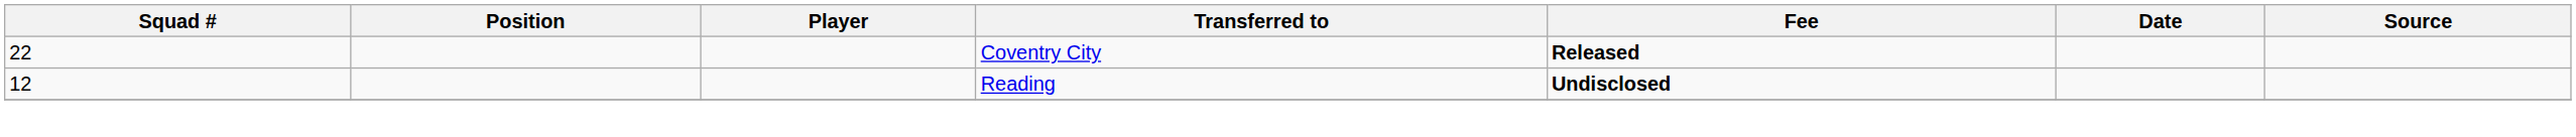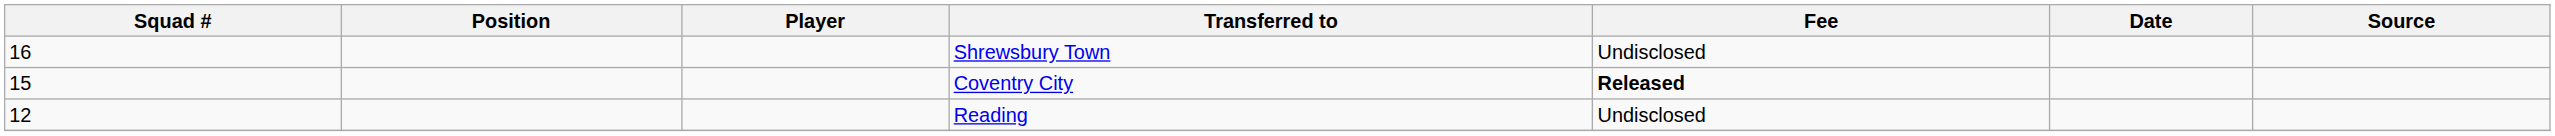 <table width=98% class="wikitable sortable" style="text-align:center; font-size:95%; text-align:left">
 <tr>
 <th>Squad #</th>
 <th>Position</th>
 <th>Player</th>
 <th>Transferred to</th>
 <th>Fee</th>
 <th>Date</th>
 <th>Source</th>
 </tr>
 <tr>
-<td>22</td>
+<td>16</td>
+<td></td>
+<td></td>
+<td> <a href='#'>Shrewsbury Town</a></td>
+<td>Undisclosed</td>
+<td></td>
+<td></td>
+</tr>
+<tr>
+<td>15</td>
 <td></td>
 <td></td>
 <td> <a href='#'>Coventry City</a></td>
 <td><strong>Released</strong></td>
 <td></td>
 <td></td>
 </tr>
 <tr>
 <td>12</td>
 <td></td>
 <td></td>
 <td> <a href='#'>Reading</a></td>
-<td><strong>Undisclosed</strong></td>
+<td>Undisclosed</td>
 <td></td>
 <td></td>
 </tr>
 <tr>
 </tr>
 </table>
